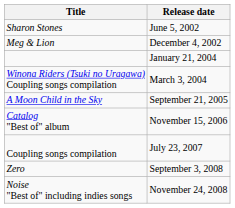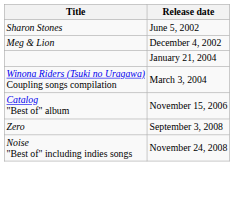 <table class="wikitable">
 <tr>
 <th>Title</th>
 <th>Release date</th>
 </tr>
 <tr>
 <td><em>Sharon Stones</em></td>
 <td>June 5, 2002</td>
 </tr>
 <tr>
 <td><em>Meg & Lion</em></td>
 <td>December 4, 2002</td>
 </tr>
 <tr>
 <td></td>
 <td>January 21, 2004</td>
 </tr>
 <tr>
 <td><em><a href='#'>Winona Riders (Tsuki no Uragawa)</a></em><br>Coupling songs compilation</td>
 <td>March 3, 2004</td>
 </tr>
 <tr>
-<td><em><a href='#'>A Moon Child in the Sky</a></em></td>
-<td>September 21, 2005</td>
-</tr>
-<tr>
 <td><em><a href='#'>Catalog</a></em><br>"Best of" album</td>
 <td>November 15, 2006</td>
-</tr>
-<tr>
-<td><br>Coupling songs compilation</td>
-<td>July 23, 2007</td>
 </tr>
 <tr>
 <td><em>Zero</em></td>
 <td>September 3, 2008</td>
 </tr>
 <tr>
 <td><em>Noise</em><br>"Best of" including indies songs</td>
 <td>November 24, 2008</td>
 </tr>
 </table>
